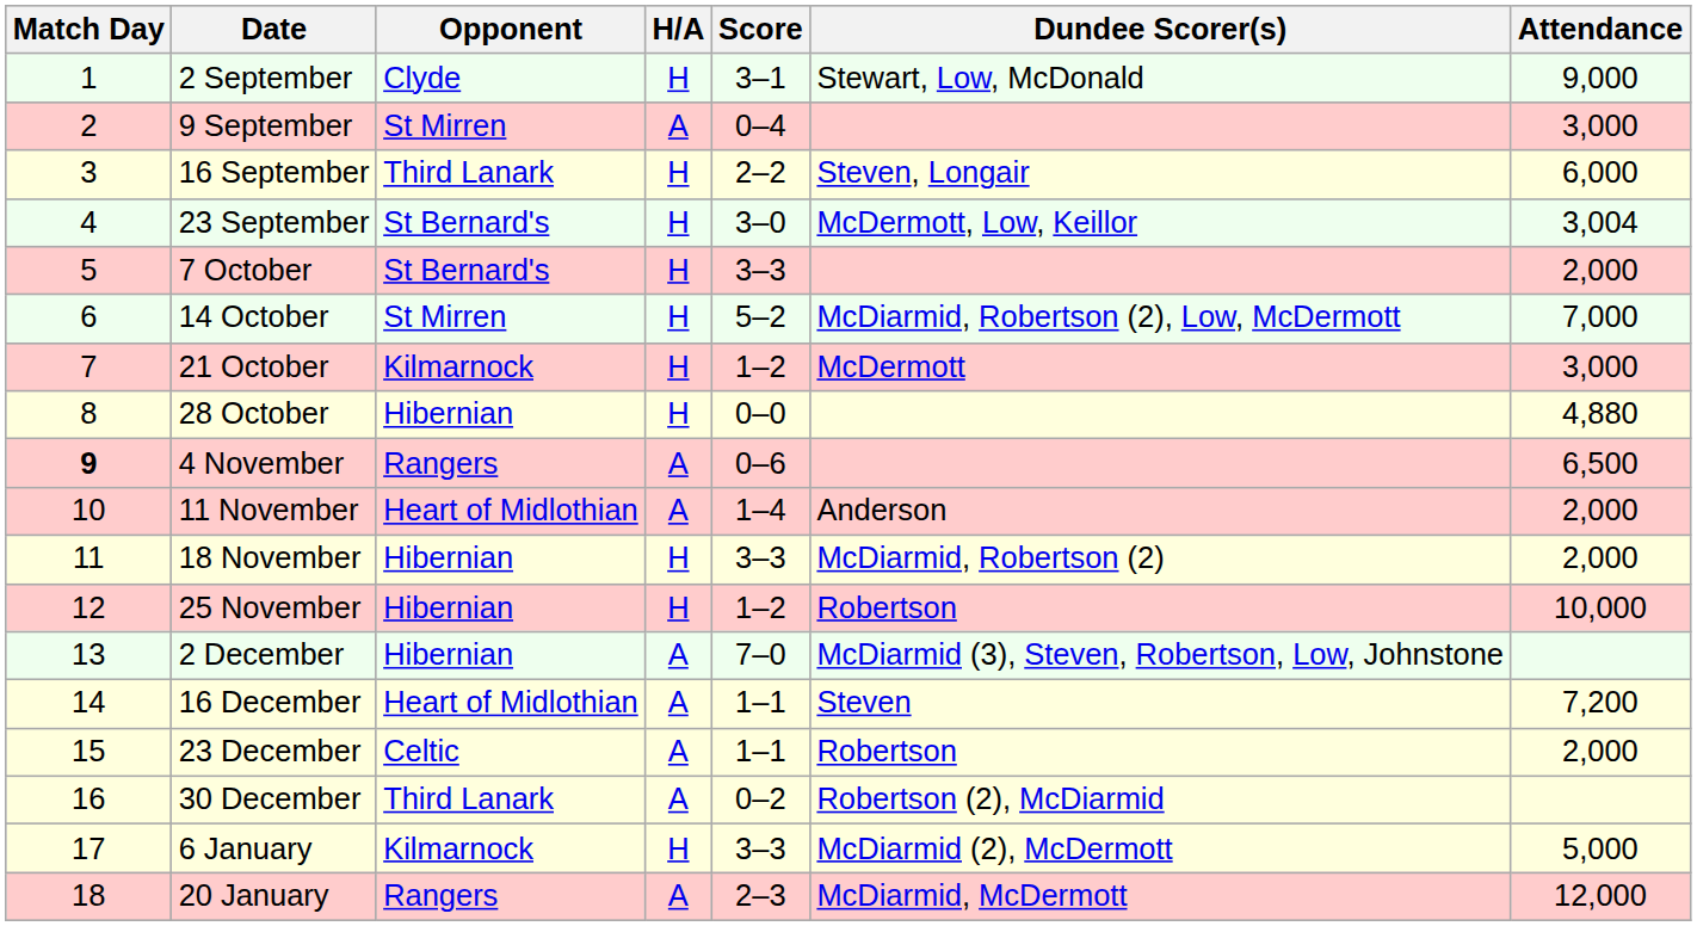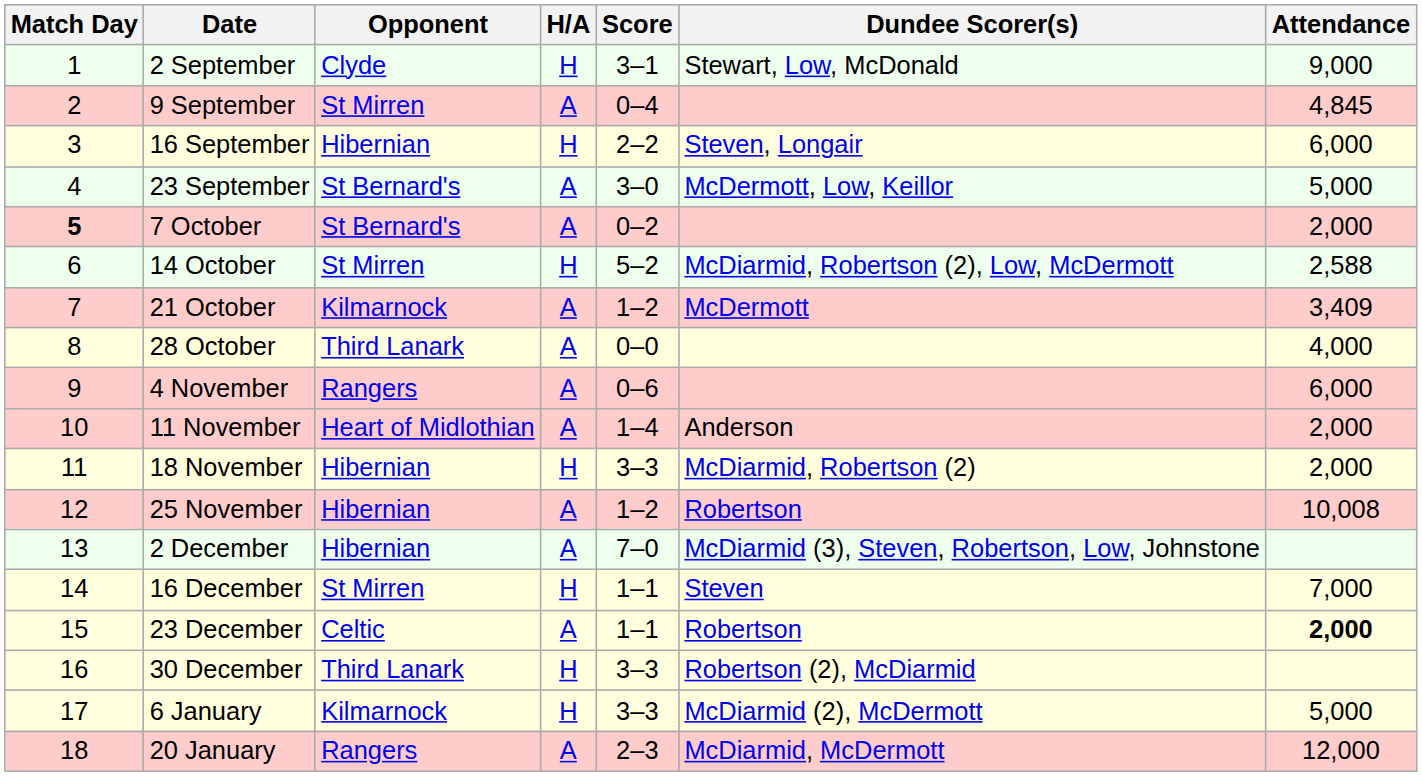 <table class="wikitable" style="text-align:center">
 <tr>
 <th>Match Day</th>
 <th>Date</th>
 <th>Opponent</th>
 <th>H/A</th>
 <th>Score</th>
 <th>Dundee Scorer(s)</th>
 <th>Attendance</th>
 </tr>
 <tr bgcolor="#EEFFEE">
 <td>1</td>
 <td align="left">2 September</td>
 <td align="left"><a href='#'>Clyde</a></td>
 <td><a href='#'>H</a></td>
 <td>3–1</td>
 <td align="left">Stewart, <a href='#'>Low</a>, McDonald</td>
 <td>9,000</td>
 </tr>
 <tr bgcolor="#FFCCCC">
 <td>2</td>
 <td align="left">9 September</td>
 <td align="left"><a href='#'>St Mirren</a></td>
 <td><a href='#'>A</a></td>
 <td>0–4</td>
 <td align="left"></td>
-<td>3,000</td>
+<td>4,845</td>
 </tr>
 <tr bgcolor="#FFFFDD">
 <td>3</td>
 <td align="left">16 September</td>
-<td align="left"><a href='#'>Third Lanark</a></td>
+<td align="left"><a href='#'>Hibernian</a></td>
 <td><a href='#'>H</a></td>
 <td>2–2</td>
 <td align="left"><a href='#'>Steven</a>, <a href='#'>Longair</a></td>
 <td>6,000</td>
 </tr>
 <tr bgcolor="#EEFFEE">
 <td>4</td>
 <td align="left">23 September</td>
 <td align="left"><a href='#'>St Bernard's</a></td>
-<td><a href='#'>H</a></td>
+<td><a href='#'>A</a></td>
 <td>3–0</td>
 <td align="left"><a href='#'>McDermott</a>, <a href='#'>Low</a>, <a href='#'>Keillor</a></td>
-<td>3,004</td>
+<td>5,000</td>
 </tr>
 <tr bgcolor="#FFCCCC">
-<td>5</td>
+<td><strong>5</strong></td>
 <td align="left">7 October</td>
 <td align="left"><a href='#'>St Bernard's</a></td>
-<td><a href='#'>H</a></td>
-<td>3–3</td>
+<td><a href='#'>A</a></td>
+<td>0–2</td>
 <td align="left"></td>
 <td>2,000</td>
 </tr>
 <tr bgcolor="#EEFFEE">
 <td>6</td>
 <td align="left">14 October</td>
 <td align="left"><a href='#'>St Mirren</a></td>
 <td><a href='#'>H</a></td>
 <td>5–2</td>
 <td align="left"><a href='#'>McDiarmid</a>, <a href='#'>Robertson</a> (2), <a href='#'>Low</a>, <a href='#'>McDermott</a></td>
-<td>7,000</td>
+<td>2,588</td>
 </tr>
 <tr bgcolor="#FFCCCC">
 <td>7</td>
 <td align="left">21 October</td>
 <td align="left"><a href='#'>Kilmarnock</a></td>
-<td><a href='#'>H</a></td>
+<td><a href='#'>A</a></td>
 <td>1–2</td>
 <td align="left"><a href='#'>McDermott</a></td>
-<td>3,000</td>
+<td>3,409</td>
 </tr>
 <tr bgcolor="#FFFFDD">
 <td>8</td>
 <td align="left">28 October</td>
-<td align="left"><a href='#'>Hibernian</a></td>
-<td><a href='#'>H</a></td>
+<td align="left"><a href='#'>Third Lanark</a></td>
+<td><a href='#'>A</a></td>
 <td>0–0</td>
 <td align="left"></td>
-<td>4,880</td>
+<td>4,000</td>
 </tr>
 <tr bgcolor="#FFCCCC">
-<td><strong>9</strong></td>
+<td>9</td>
 <td align="left">4 November</td>
 <td align="left"><a href='#'>Rangers</a></td>
 <td><a href='#'>A</a></td>
 <td>0–6</td>
 <td align="left"></td>
-<td>6,500</td>
+<td>6,000</td>
 </tr>
 <tr bgcolor="#FFCCCC">
 <td>10</td>
 <td align="left">11 November</td>
 <td align="left"><a href='#'>Heart of Midlothian</a></td>
 <td><a href='#'>A</a></td>
 <td>1–4</td>
 <td align="left">Anderson</td>
 <td>2,000</td>
 </tr>
 <tr bgcolor="#FFFFDD">
 <td>11</td>
 <td align="left">18 November</td>
 <td align="left"><a href='#'>Hibernian</a></td>
 <td><a href='#'>H</a></td>
 <td>3–3</td>
 <td align="left"><a href='#'>McDiarmid</a>, <a href='#'>Robertson</a> (2)</td>
 <td>2,000</td>
 </tr>
 <tr bgcolor="#FFCCCC">
 <td>12</td>
 <td align="left">25 November</td>
 <td align="left"><a href='#'>Hibernian</a></td>
-<td><a href='#'>H</a></td>
+<td><a href='#'>A</a></td>
 <td>1–2</td>
 <td align="left"><a href='#'>Robertson</a></td>
-<td>10,000</td>
+<td>10,008</td>
 </tr>
 <tr bgcolor="#EEFFEE">
 <td>13</td>
 <td align="left">2 December</td>
 <td align="left"><a href='#'>Hibernian</a></td>
 <td><a href='#'>A</a></td>
 <td>7–0</td>
 <td align="left"><a href='#'>McDiarmid</a> (3), <a href='#'>Steven</a>, <a href='#'>Robertson</a>, <a href='#'>Low</a>, Johnstone</td>
 <td></td>
 </tr>
 <tr bgcolor="#FFFFDD">
 <td>14</td>
 <td align="left">16 December</td>
-<td align="left"><a href='#'>Heart of Midlothian</a></td>
-<td><a href='#'>A</a></td>
+<td align="left"><a href='#'>St Mirren</a></td>
+<td><a href='#'>H</a></td>
 <td>1–1</td>
 <td align="left"><a href='#'>Steven</a></td>
-<td>7,200</td>
+<td>7,000</td>
 </tr>
 <tr bgcolor="#FFFFDD">
 <td>15</td>
 <td align="left">23 December</td>
 <td align="left"><a href='#'>Celtic</a></td>
 <td><a href='#'>A</a></td>
 <td>1–1</td>
 <td align="left"><a href='#'>Robertson</a></td>
-<td>2,000</td>
+<td><strong>2,000</strong></td>
 </tr>
 <tr bgcolor="#FFFFDD">
 <td>16</td>
 <td align="left">30 December</td>
 <td align="left"><a href='#'>Third Lanark</a></td>
-<td><a href='#'>A</a></td>
-<td>0–2</td>
+<td><a href='#'>H</a></td>
+<td>3–3</td>
 <td align="left"><a href='#'>Robertson</a> (2), <a href='#'>McDiarmid</a></td>
 <td></td>
 </tr>
 <tr bgcolor="#FFFFDD">
 <td>17</td>
 <td align="left">6 January</td>
 <td align="left"><a href='#'>Kilmarnock</a></td>
 <td><a href='#'>H</a></td>
 <td>3–3</td>
 <td align="left"><a href='#'>McDiarmid</a> (2), <a href='#'>McDermott</a></td>
 <td>5,000</td>
 </tr>
 <tr bgcolor="#FFCCCC">
 <td>18</td>
 <td align="left">20 January</td>
 <td align="left"><a href='#'>Rangers</a></td>
 <td><a href='#'>A</a></td>
 <td>2–3</td>
 <td align="left"><a href='#'>McDiarmid</a>, <a href='#'>McDermott</a></td>
 <td>12,000</td>
 </tr>
 </table>
